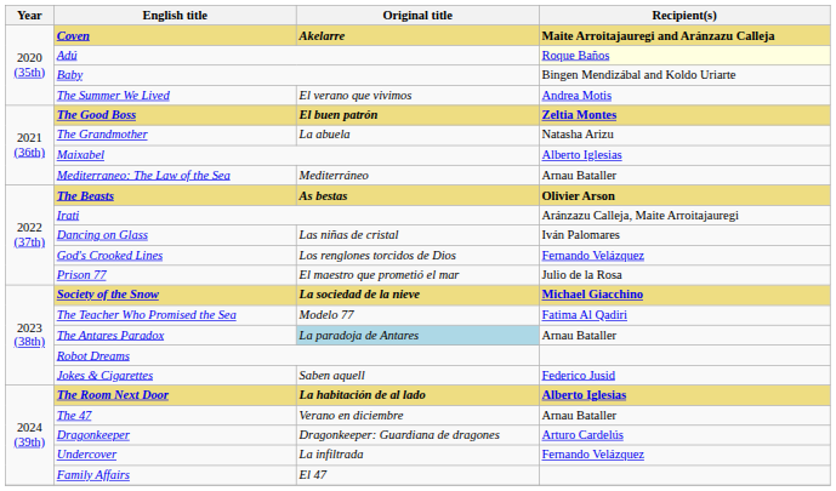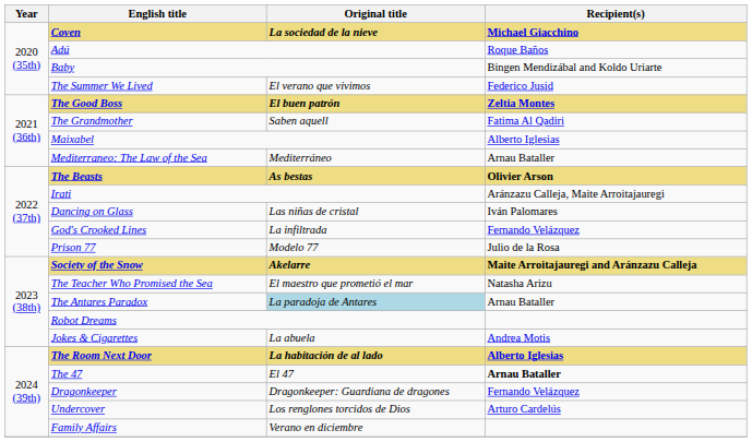 <table class="wikitable sortable" style="text-align:left;"style="width:95%">
 <tr>
 <th scope="col" style="width:5%;">Year</th>
 <th scope="col" style="width:25%;">English title</th>
 <th scope="col" style="width:25%;">Original title</th>
 <th scope="col" style="width:30%;">Recipient(s)</th>
 </tr>
 <tr>
 <td rowspan="4" style="text-align:center;">2020<br><a href='#'>(35th)</a><br></td>
 <td style="background:#eedd82;"><strong><em><a href='#'>Coven</a></em></strong></td>
-<td style="background:#eedd82;"><strong><em>Akelarre</em></strong></td>
-<td style="background:#eedd82;"><strong>Maite Arroitajauregi and Aránzazu Calleja</strong></td>
+<td style="background:#eedd82;"><strong><em>La sociedad de la nieve</em></strong></td>
+<td style="background:#eedd82;"><strong><a href='#'>Michael Giacchino</a></strong></td>
 </tr>
 <tr>
 <td colspan="2"><em><a href='#'>Adú</a></em></td>
-<td style="background: lightyellow;"><a href='#'>Roque Baños</a></td>
+<td><a href='#'>Roque Baños</a></td>
 </tr>
 <tr>
 <td colspan="2"><em><a href='#'>Baby</a></em></td>
 <td>Bingen Mendizábal and Koldo Uriarte</td>
 </tr>
 <tr>
 <td><em><a href='#'>The Summer We Lived</a></em></td>
 <td><em>El verano que vivimos</em></td>
-<td><a href='#'>Andrea Motis</a></td>
+<td><a href='#'>Federico Jusid</a></td>
 </tr>
 <tr>
 <td rowspan="4" style="text-align:center;">2021<br><a href='#'>(36th)</a><br></td>
 <td style="background:#eedd82;"><strong><em><a href='#'>The Good Boss</a></em></strong></td>
 <td style="background:#eedd82;"><strong><em>El buen patrón</em></strong></td>
 <td style="background:#eedd82;"><strong><a href='#'>Zeltia Montes</a></strong></td>
 </tr>
 <tr>
 <td><em><a href='#'>The Grandmother</a></em></td>
-<td><em>La abuela</em></td>
-<td>Natasha Arizu</td>
+<td><em>Saben aquell</em></td>
+<td><a href='#'>Fatima Al Qadiri</a></td>
 </tr>
 <tr>
 <td colspan="2"><em><a href='#'>Maixabel</a></em></td>
 <td><a href='#'>Alberto Iglesias</a></td>
 </tr>
 <tr>
 <td><em><a href='#'>Mediterraneo: The Law of the Sea</a></em></td>
 <td><em>Mediterráneo</em></td>
 <td>Arnau Bataller</td>
 </tr>
 <tr>
 <td rowspan="5" style="text-align:center;">2022<br><a href='#'>(37th)</a><br></td>
 <td style="background:#eedd82;"><strong><em><a href='#'>The Beasts</a></em></strong></td>
 <td style="background:#eedd82;"><strong><em>As bestas</em></strong></td>
 <td style="background:#eedd82;"><strong>Olivier Arson</strong></td>
 </tr>
 <tr>
 <td colspan="2"><em><a href='#'>Irati</a></em></td>
 <td>Aránzazu Calleja, Maite Arroitajauregi</td>
 </tr>
 <tr>
 <td><em><a href='#'>Dancing on Glass</a></em></td>
 <td><em>Las niñas de cristal</em></td>
 <td>Iván Palomares</td>
 </tr>
 <tr>
 <td><em><a href='#'>God's Crooked Lines</a></em></td>
-<td><em>Los renglones torcidos de Dios</em></td>
+<td><em>La infiltrada</em></td>
 <td><a href='#'>Fernando Velázquez</a></td>
 </tr>
 <tr>
 <td><em><a href='#'>Prison 77</a></em></td>
-<td><em>El maestro que prometió el mar</em></td>
+<td><em>Modelo 77</em></td>
 <td>Julio de la Rosa</td>
 </tr>
 <tr>
 <td rowspan="5" style="text-align:center;">2023<br><a href='#'>(38th)</a><br></td>
 <td style="background:#eedd82;"><strong><em><a href='#'>Society of the Snow</a></em></strong></td>
-<td style="background:#eedd82;"><strong><em>La sociedad de la nieve</em></strong></td>
-<td style="background:#eedd82;"><strong><a href='#'>Michael Giacchino</a></strong></td>
+<td style="background:#eedd82;"><strong><em>Akelarre</em></strong></td>
+<td style="background:#eedd82;"><strong>Maite Arroitajauregi and Aránzazu Calleja</strong></td>
 </tr>
 <tr>
 <td><em><a href='#'>The Teacher Who Promised the Sea</a></em></td>
-<td><em>Modelo 77</em></td>
-<td><a href='#'>Fatima Al Qadiri</a></td>
+<td><em>El maestro que prometió el mar</em></td>
+<td>Natasha Arizu</td>
 </tr>
 <tr>
 <td><em><a href='#'>The Antares Paradox</a></em></td>
 <td style="background: lightblue;"><em>La paradoja de Antares</em></td>
 <td>Arnau Bataller</td>
 </tr>
 <tr>
 <td colspan="2"><em><a href='#'>Robot Dreams</a></em></td>
 <td></td>
 </tr>
 <tr>
 <td><em><a href='#'>Jokes & Cigarettes</a></em></td>
-<td><em>Saben aquell</em></td>
-<td><a href='#'>Federico Jusid</a></td>
+<td><em>La abuela</em></td>
+<td><a href='#'>Andrea Motis</a></td>
 </tr>
 <tr>
 <td rowspan="5" style="text-align:center;">2024<br><a href='#'>(39th)</a><br></td>
 <td style="background:#eedd82;"><strong><em><a href='#'>The Room Next Door</a></em></strong></td>
 <td style="background:#eedd82;"><strong><em>La habitación de al lado</em></strong></td>
 <td style="background:#eedd82;"><strong><a href='#'>Alberto Iglesias</a></strong></td>
 </tr>
 <tr>
 <td><em><a href='#'>The 47</a></em></td>
-<td><em>Verano en diciembre</em></td>
-<td>Arnau Bataller</td>
+<td><em>El 47</em></td>
+<td><strong>Arnau Bataller</strong></td>
 </tr>
 <tr>
 <td><em><a href='#'>Dragonkeeper</a></em></td>
 <td><em>Dragonkeeper: Guardiana de dragones</em></td>
+<td><a href='#'>Fernando Velázquez</a></td>
+</tr>
+<tr>
+<td><em><a href='#'>Undercover</a></em></td>
+<td><em>Los renglones torcidos de Dios</em></td>
 <td><a href='#'>Arturo Cardelús</a></td>
 </tr>
 <tr>
-<td><em><a href='#'>Undercover</a></em></td>
-<td><em>La infiltrada</em></td>
-<td><a href='#'>Fernando Velázquez</a></td>
-</tr>
-<tr>
 <td><em><a href='#'>Family Affairs</a></em></td>
-<td><em>El 47</em></td>
+<td><em>Verano en diciembre</em></td>
 <td></td>
 </tr>
 <tr>
 </tr>
 </table>
